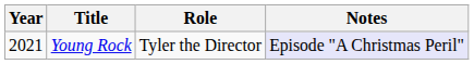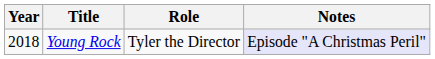 <table class="wikitable">
 <tr>
 <th>Year</th>
 <th>Title</th>
 <th>Role</th>
 <th>Notes</th>
 </tr>
 <tr>
-<td>2021</td>
+<td>2018</td>
 <td><em><a href='#'>Young Rock</a></em></td>
 <td>Tyler the Director</td>
 <td style="background: lavender;">Episode "A Christmas Peril"</td>
 </tr>
 </table>
